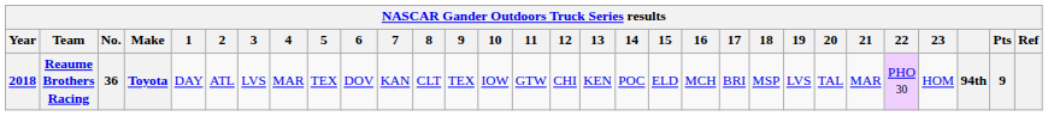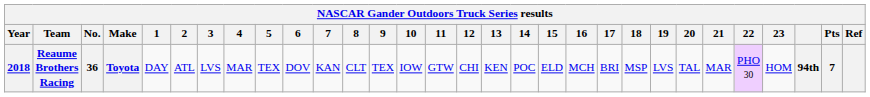 <table class="wikitable" style="text-align:center; font-size:75%">
 <tr>
 <th colspan=45><a href='#'>NASCAR Gander Outdoors Truck Series</a> results</th>
 </tr>
 <tr>
 <th>Year</th>
 <th>Team</th>
 <th>No.</th>
 <th>Make</th>
 <th>1</th>
 <th>2</th>
 <th>3</th>
 <th>4</th>
 <th>5</th>
 <th>6</th>
 <th>7</th>
 <th>8</th>
 <th>9</th>
 <th>10</th>
 <th>11</th>
 <th>12</th>
 <th>13</th>
 <th>14</th>
 <th>15</th>
 <th>16</th>
 <th>17</th>
 <th>18</th>
 <th>19</th>
 <th>20</th>
 <th>21</th>
 <th>22</th>
 <th>23</th>
 <th></th>
 <th>Pts</th>
 <th>Ref</th>
 </tr>
 <tr>
 <th><a href='#'>2018</a></th>
 <th><a href='#'>Reaume Brothers Racing</a></th>
 <th>36</th>
 <th><a href='#'>Toyota</a></th>
 <td><a href='#'>DAY</a></td>
 <td><a href='#'>ATL</a></td>
 <td><a href='#'>LVS</a></td>
 <td><a href='#'>MAR</a></td>
 <td><a href='#'>TEX</a></td>
 <td><a href='#'>DOV</a></td>
 <td><a href='#'>KAN</a></td>
 <td><a href='#'>CLT</a></td>
 <td><a href='#'>TEX</a></td>
 <td><a href='#'>IOW</a></td>
 <td><a href='#'>GTW</a></td>
 <td><a href='#'>CHI</a></td>
 <td><a href='#'>KEN</a></td>
 <td><a href='#'>POC</a></td>
 <td><a href='#'>ELD</a></td>
 <td><a href='#'>MCH</a></td>
 <td><a href='#'>BRI</a></td>
 <td><a href='#'>MSP</a></td>
 <td><a href='#'>LVS</a></td>
 <td><a href='#'>TAL</a></td>
 <td><a href='#'>MAR</a></td>
 <td style="background:#EFCFFF;"><a href='#'>PHO</a><br><small>30</small></td>
 <td><a href='#'>HOM</a></td>
 <th>94th</th>
-<th>9</th>
+<th>7</th>
 <th></th>
 </tr>
 </table>
